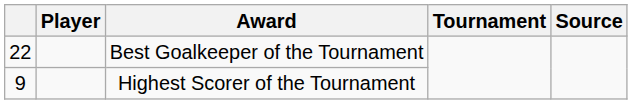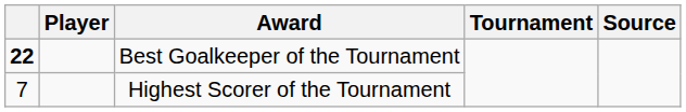 <table class="wikitable sortable" style="text-align:left; font-size:95%;">
 <tr>
 <th></th>
 <th>Player</th>
 <th>Award</th>
 <th>Tournament</th>
 <th>Source</th>
 </tr>
 <tr>
-<td align=center>22</td>
+<td align=center><strong>22</strong></td>
 <td></td>
 <td align=center>Best Goalkeeper of the Tournament</td>
 <td rowspan=2></td>
 <td rowspan=2></td>
 </tr>
 <tr>
-<td align=center>9</td>
+<td align=center>7</td>
 <td></td>
 <td align=center>Highest Scorer of the Tournament</td>
 </tr>
 </table>
